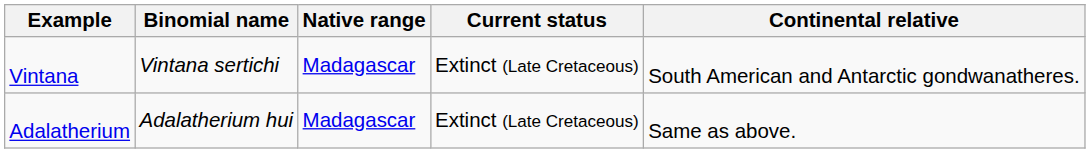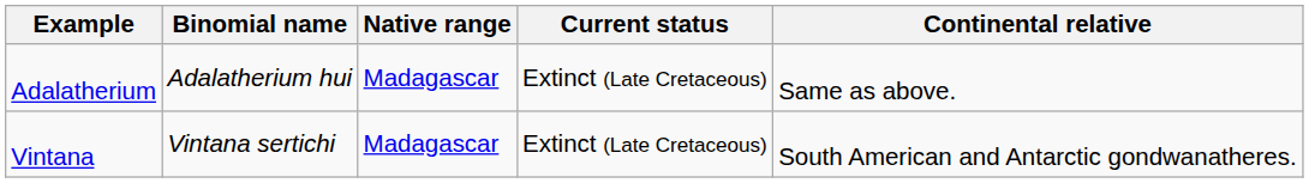 <table class=wikitable>
 <tr>
 <th>Example</th>
 <th>Binomial name</th>
 <th>Native range</th>
 <th>Current status</th>
 <th>Continental relative</th>
 </tr>
 <tr>
+<td><br><a href='#'>Adalatherium</a></td>
+<td><em>Adalatherium hui</em></td>
+<td><a href='#'>Madagascar</a></td>
+<td>Extinct <small>(Late Cretaceous)</small></td>
+<td><br>Same as above.</td>
+</tr>
+<tr>
 <td><br><a href='#'>Vintana</a></td>
 <td><em>Vintana sertichi</em></td>
 <td><a href='#'>Madagascar</a></td>
 <td>Extinct <small>(Late Cretaceous)</small></td>
 <td><br>South American and Antarctic gondwanatheres.</td>
 </tr>
-<tr>
-<td><br><a href='#'>Adalatherium</a></td>
-<td><em>Adalatherium hui</em></td>
-<td><a href='#'>Madagascar</a></td>
-<td>Extinct <small>(Late Cretaceous)</small></td>
-<td><br>Same as above.</td>
-</tr>
 </table>
